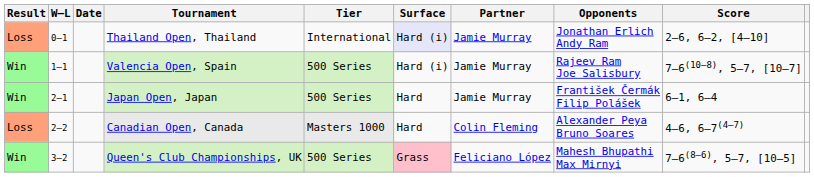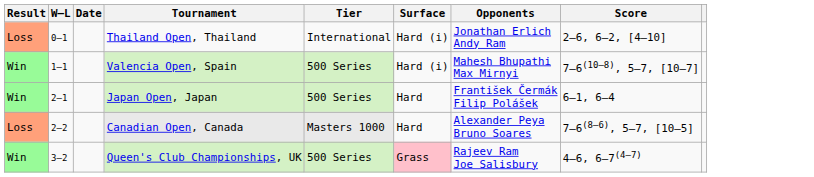 <table class="sortable wikitable nowrap">
 <tr>
 <th>Result</th>
 <th class="unsortable">W–L</th>
 <th>Date</th>
 <th>Tournament</th>
 <th>Tier</th>
 <th>Surface</th>
-<th>Partner</th>
 <th>Opponents</th>
 <th class="unsortable">Score</th>
 <th class="unsortable"></th>
 </tr>
 <tr>
 <td bgcolor=FFA07A>Loss</td>
 <td><small>0–1</small></td>
 <td><a href='#'></a></td>
 <td><a href='#'>Thailand Open</a>, Thailand</td>
 <td>International</td>
-<td style="background: lavender;">Hard (i)</td>
-<td> <a href='#'>Jamie Murray</a></td>
+<td>Hard (i)</td>
 <td> <a href='#'>Jonathan Erlich</a><br> <a href='#'>Andy Ram</a></td>
 <td>2–6, 6–2, [4–10]</td>
 <td></td>
 </tr>
 <tr>
 <td bgcolor=98FB98>Win</td>
 <td><small>1–1</small></td>
 <td><a href='#'></a></td>
 <td style="background:#D4F1C5;"><a href='#'>Valencia Open</a>, Spain</td>
 <td style="background:#D4F1C5;">500 Series</td>
 <td>Hard (i)</td>
-<td> Jamie Murray</td>
-<td> <a href='#'>Rajeev Ram</a><br> <a href='#'>Joe Salisbury</a></td>
+<td> <a href='#'>Mahesh Bhupathi</a><br> <a href='#'>Max Mirnyi</a></td>
 <td>7–6<sup>(10–8)</sup>, 5–7, [10–7]</td>
 <td><div></div></td>
 </tr>
 <tr>
 <td bgcolor=98FB98>Win</td>
 <td><small>2–1</small></td>
 <td><a href='#'></a></td>
 <td style="background:#D4F1C5;"><a href='#'>Japan Open</a>, Japan</td>
 <td style="background:#D4F1C5;">500 Series</td>
 <td>Hard</td>
-<td> Jamie Murray</td>
 <td> <a href='#'>František Čermák</a><br> <a href='#'>Filip Polášek</a></td>
 <td>6–1, 6–4</td>
 <td></td>
 </tr>
 <tr>
 <td bgcolor=FFA07A>Loss</td>
 <td><small>2–2</small></td>
 <td><a href='#'></a></td>
 <td style="background:#E9E9E9;"><a href='#'>Canadian Open</a>, Canada</td>
 <td style="background:#E9E9E9;">Masters 1000</td>
 <td>Hard</td>
-<td> <a href='#'>Colin Fleming</a></td>
 <td> <a href='#'>Alexander Peya</a><br> <a href='#'>Bruno Soares</a></td>
-<td>4–6, 6–7<sup>(4–7)</sup></td>
+<td>7–6<sup>(8–6)</sup>, 5–7, [10–5]</td>
 <td></td>
 </tr>
 <tr>
 <td bgcolor=98FB98>Win</td>
 <td><small>3–2</small></td>
 <td><a href='#'></a></td>
 <td style="background:#D4F1C5;"><a href='#'>Queen's Club Championships</a>, UK</td>
 <td style="background:#D4F1C5;">500 Series</td>
 <td style="background: pink;">Grass</td>
-<td> <a href='#'>Feliciano López</a></td>
-<td> <a href='#'>Mahesh Bhupathi</a><br> <a href='#'>Max Mirnyi</a></td>
-<td>7–6<sup>(8–6)</sup>, 5–7, [10–5]</td>
+<td> <a href='#'>Rajeev Ram</a><br> <a href='#'>Joe Salisbury</a></td>
+<td>4–6, 6–7<sup>(4–7)</sup></td>
 <td></td>
 </tr>
 </table>
